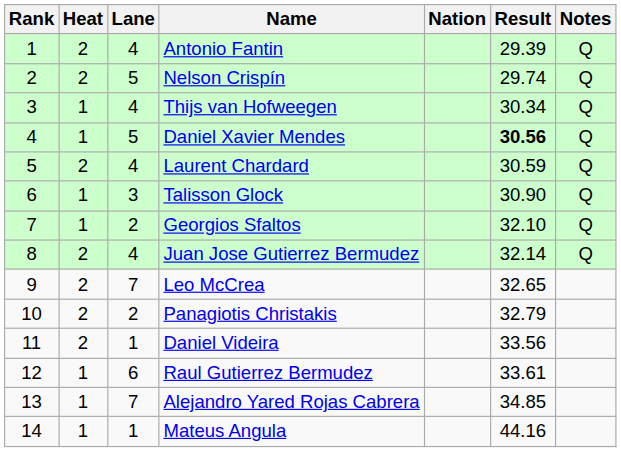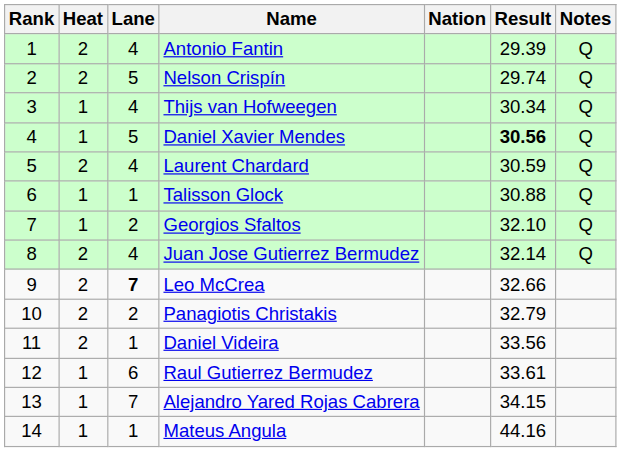 <table class="wikitable sortable" style="text-align:center">
 <tr>
 <th>Rank</th>
 <th>Heat</th>
 <th>Lane</th>
 <th>Name</th>
 <th>Nation</th>
 <th>Result</th>
 <th>Notes</th>
 </tr>
 <tr bgcolor=ccffcc>
 <td>1</td>
 <td>2</td>
 <td>4</td>
 <td align=left><a href='#'>Antonio Fantin</a></td>
 <td align=left></td>
 <td>29.39</td>
 <td>Q</td>
 </tr>
 <tr bgcolor=ccffcc>
 <td>2</td>
 <td>2</td>
 <td>5</td>
 <td align=left><a href='#'>Nelson Crispín</a></td>
 <td align=left></td>
 <td>29.74</td>
 <td>Q</td>
 </tr>
 <tr bgcolor=ccffcc>
 <td>3</td>
 <td>1</td>
 <td>4</td>
 <td align=left><a href='#'>Thijs van Hofweegen</a></td>
 <td align=left></td>
 <td>30.34</td>
 <td>Q</td>
 </tr>
 <tr bgcolor=ccffcc>
 <td>4</td>
 <td>1</td>
 <td>5</td>
 <td align=left><a href='#'>Daniel Xavier Mendes</a></td>
 <td align=left></td>
 <td><strong>30.56</strong></td>
 <td>Q</td>
 </tr>
 <tr bgcolor=ccffcc>
 <td>5</td>
 <td>2</td>
 <td>4</td>
 <td align=left><a href='#'>Laurent Chardard</a></td>
 <td align=left></td>
 <td>30.59</td>
 <td>Q</td>
 </tr>
 <tr bgcolor=ccffcc>
 <td>6</td>
 <td>1</td>
-<td>3</td>
+<td>1</td>
 <td align=left><a href='#'>Talisson Glock</a></td>
 <td align=left></td>
-<td>30.90</td>
+<td>30.88</td>
 <td>Q</td>
 </tr>
 <tr bgcolor=ccffcc>
 <td>7</td>
 <td>1</td>
 <td>2</td>
 <td align=left><a href='#'>Georgios Sfaltos</a></td>
 <td align=left></td>
 <td>32.10</td>
 <td>Q</td>
 </tr>
 <tr bgcolor=ccffcc>
 <td>8</td>
 <td>2</td>
 <td>4</td>
 <td align=left><a href='#'>Juan Jose Gutierrez Bermudez</a></td>
 <td align=left></td>
 <td>32.14</td>
 <td>Q</td>
 </tr>
 <tr>
 <td>9</td>
 <td>2</td>
-<td>7</td>
+<td><strong>7</strong></td>
 <td align=left><a href='#'>Leo McCrea</a></td>
 <td align=left></td>
-<td>32.65</td>
+<td>32.66</td>
 <td></td>
 </tr>
 <tr>
 <td>10</td>
 <td>2</td>
 <td>2</td>
 <td align=left><a href='#'>Panagiotis Christakis</a></td>
 <td align=left></td>
 <td>32.79</td>
 <td></td>
 </tr>
 <tr>
 <td>11</td>
 <td>2</td>
 <td>1</td>
 <td align=left><a href='#'>Daniel Videira</a></td>
 <td align=left></td>
 <td>33.56</td>
 <td></td>
 </tr>
 <tr>
 <td>12</td>
 <td>1</td>
 <td>6</td>
 <td align=left><a href='#'>Raul Gutierrez Bermudez</a></td>
 <td align=left></td>
 <td>33.61</td>
 <td></td>
 </tr>
 <tr>
 <td>13</td>
 <td>1</td>
 <td>7</td>
 <td align=left><a href='#'>Alejandro Yared Rojas Cabrera</a></td>
 <td align=left></td>
-<td>34.85</td>
+<td>34.15</td>
 <td></td>
 </tr>
 <tr>
 <td>14</td>
 <td>1</td>
 <td>1</td>
 <td align=left><a href='#'>Mateus Angula</a></td>
 <td align=left></td>
 <td>44.16</td>
 <td></td>
 </tr>
 </table>
